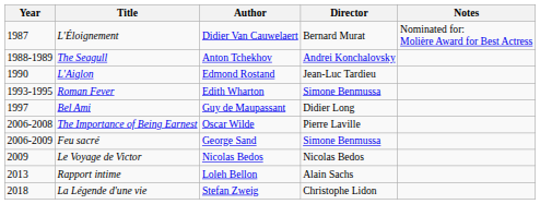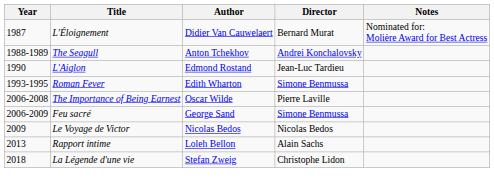 <table class="wikitable">
 <tr>
 <th>Year</th>
 <th>Title</th>
 <th>Author</th>
 <th>Director</th>
 <th>Notes</th>
 </tr>
 <tr>
 <td>1987</td>
 <td><em>L'Éloignement</em></td>
 <td><a href='#'>Didier Van Cauwelaert</a></td>
 <td>Bernard Murat</td>
 <td>Nominated for:<br> <a href='#'>Molière Award for Best Actress</a></td>
 </tr>
 <tr>
 <td>1988-1989</td>
 <td><em><a href='#'>The Seagull</a></em></td>
 <td><a href='#'>Anton Tchekhov</a></td>
 <td><a href='#'>Andrei Konchalovsky</a></td>
 <td></td>
 </tr>
 <tr>
 <td>1990</td>
 <td><em><a href='#'>L'Aiglon</a></em></td>
 <td><a href='#'>Edmond Rostand</a></td>
 <td>Jean-Luc Tardieu</td>
 <td></td>
 </tr>
 <tr>
 <td>1993-1995</td>
 <td><em><a href='#'>Roman Fever</a></em></td>
 <td><a href='#'>Edith Wharton</a></td>
 <td><a href='#'>Simone Benmussa</a></td>
-<td></td>
-</tr>
-<tr>
-<td>1997</td>
-<td><em><a href='#'>Bel Ami</a></em></td>
-<td><a href='#'>Guy de Maupassant</a></td>
-<td>Didier Long</td>
 <td></td>
 </tr>
 <tr>
 <td>2006-2008</td>
 <td><em><a href='#'>The Importance of Being Earnest</a></em></td>
 <td><a href='#'>Oscar Wilde</a></td>
 <td>Pierre Laville</td>
 <td></td>
 </tr>
 <tr>
 <td>2006-2009</td>
 <td><em>Feu sacré</em></td>
 <td><a href='#'>George Sand</a></td>
 <td><a href='#'>Simone Benmussa</a></td>
 <td></td>
 </tr>
 <tr>
 <td>2009</td>
 <td><em>Le Voyage de Victor</em></td>
 <td><a href='#'>Nicolas Bedos</a></td>
 <td>Nicolas Bedos</td>
 <td></td>
 </tr>
 <tr>
 <td>2013</td>
 <td><em>Rapport intime</em></td>
 <td><a href='#'>Loleh Bellon</a></td>
 <td>Alain Sachs</td>
 <td></td>
 </tr>
 <tr>
 <td>2018</td>
 <td><em>La Légende d'une vie</em></td>
 <td><a href='#'>Stefan Zweig</a></td>
 <td>Christophe Lidon</td>
 <td></td>
 </tr>
 </table>
